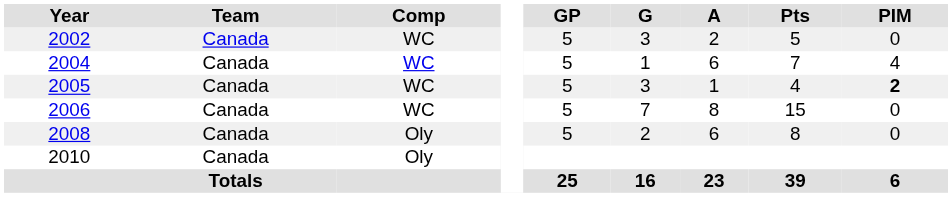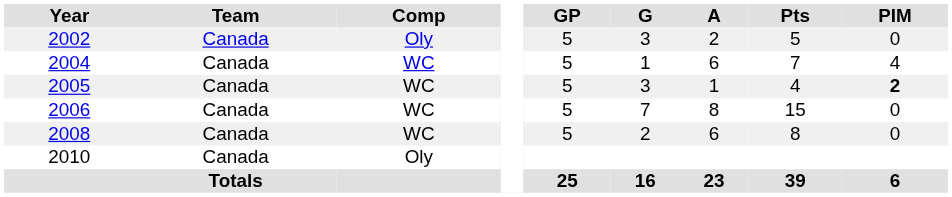 <table border="0" cellpadding="1" cellspacing="0" ID="Table3" style="text-align:center; width:50em">
 <tr ALIGN="center" bgcolor="#e0e0e0">
 <th>Year</th>
 <th>Team</th>
 <th>Comp</th>
 <th rowspan="100" align="center" bgcolor="#ffffff"> </th>
 <th>GP</th>
 <th>G</th>
 <th>A</th>
 <th>Pts</th>
 <th>PIM</th>
 </tr>
 <tr bgcolor="#f0f0f0">
 <td><a href='#'>2002</a></td>
 <td><a href='#'>Canada</a></td>
-<td>WC</td>
+<td><a href='#'>Oly</a></td>
 <td>5</td>
 <td>3</td>
 <td>2</td>
 <td>5</td>
 <td>0</td>
 </tr>
 <tr>
 <td><a href='#'>2004</a></td>
 <td>Canada</td>
 <td><a href='#'>WC</a></td>
 <td>5</td>
 <td>1</td>
 <td>6</td>
 <td>7</td>
 <td>4</td>
 </tr>
 <tr bgcolor="#f0f0f0">
 <td><a href='#'>2005</a></td>
 <td>Canada</td>
 <td>WC</td>
 <td>5</td>
 <td>3</td>
 <td>1</td>
 <td>4</td>
 <td><strong>2</strong></td>
 </tr>
 <tr>
 <td><a href='#'>2006</a></td>
 <td>Canada</td>
 <td>WC</td>
 <td>5</td>
 <td>7</td>
 <td>8</td>
 <td>15</td>
 <td>0</td>
 </tr>
 <tr bgcolor="#f0f0f0">
 <td><a href='#'>2008</a></td>
 <td>Canada</td>
-<td>Oly</td>
+<td>WC</td>
 <td>5</td>
 <td>2</td>
 <td>6</td>
 <td>8</td>
 <td>0</td>
 </tr>
 <tr>
 <td>2010</td>
 <td>Canada</td>
 <td>Oly</td>
 <td></td>
 <td></td>
 <td></td>
 <td></td>
 <td></td>
 </tr>
 <tr bgcolor="#e0e0e0">
 <th></th>
 <th>Totals</th>
 <th></th>
 <th>25</th>
 <th>16</th>
 <th>23</th>
 <th>39</th>
 <th>6</th>
 </tr>
 </table>
